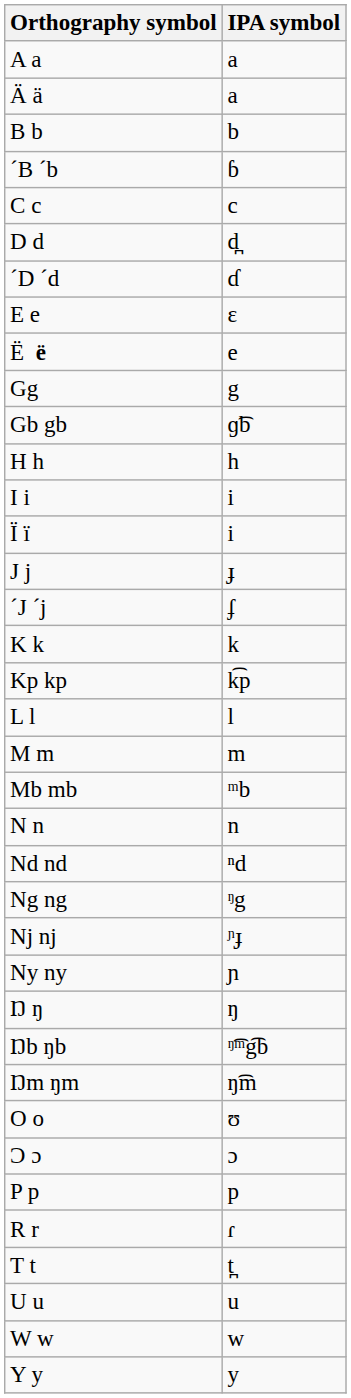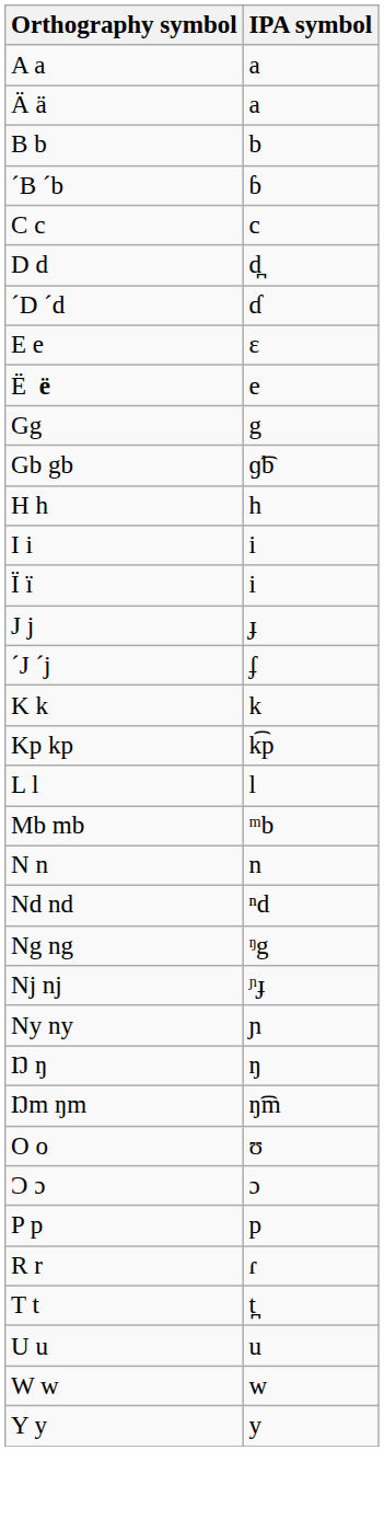 <table class="wikitable">
 <tr>
 <th>Orthography symbol</th>
 <th>IPA symbol</th>
 </tr>
 <tr>
 <td>A  a</td>
 <td>a</td>
 </tr>
 <tr>
 <td>Ä  ä</td>
 <td>a</td>
 </tr>
 <tr>
 <td>B  b</td>
 <td>b</td>
 </tr>
 <tr>
 <td>´B  ´b</td>
 <td>ɓ</td>
 </tr>
 <tr>
 <td>C  c</td>
 <td>c</td>
 </tr>
 <tr>
 <td>D  d</td>
 <td>d̪</td>
 </tr>
 <tr>
 <td>´D  ´d</td>
 <td>ɗ</td>
 </tr>
 <tr>
 <td>E  e</td>
 <td>ɛ</td>
 </tr>
 <tr>
 <td>Ë <strong> ë</strong></td>
 <td>e</td>
 </tr>
 <tr>
 <td>Gg</td>
 <td>g</td>
 </tr>
 <tr>
 <td>Gb gb</td>
 <td>ɡ͡b</td>
 </tr>
 <tr>
 <td>H h</td>
 <td>h</td>
 </tr>
 <tr>
 <td>I i</td>
 <td>i</td>
 </tr>
 <tr>
 <td>Ï ï</td>
 <td>i</td>
 </tr>
 <tr>
 <td>J j</td>
 <td>ɟ</td>
 </tr>
 <tr>
 <td>´J ´j</td>
 <td>ʄ</td>
 </tr>
 <tr>
 <td>K k</td>
 <td>k</td>
 </tr>
 <tr>
 <td>Kp kp</td>
 <td>k͡p</td>
 </tr>
 <tr>
 <td>L l</td>
 <td>l</td>
 </tr>
 <tr>
-<td>M m</td>
-<td>m</td>
-</tr>
-<tr>
 <td>Mb mb</td>
 <td>ᵐb</td>
 </tr>
 <tr>
 <td>N n</td>
 <td>n</td>
 </tr>
 <tr>
 <td>Nd nd</td>
 <td>ⁿd</td>
 </tr>
 <tr>
 <td>Ng ng</td>
 <td>ᵑg</td>
 </tr>
 <tr>
 <td>Nj nj</td>
 <td>ᶮɟ</td>
 </tr>
 <tr>
 <td>Ny ny</td>
 <td>ɲ</td>
 </tr>
 <tr>
 <td>Ŋ ŋ</td>
 <td>ŋ</td>
-</tr>
-<tr>
-<td>Ŋb ŋb</td>
-<td>ᵑ͡ᵐg͡b</td>
 </tr>
 <tr>
 <td>Ŋm ŋm</td>
 <td>ŋ͡m</td>
 </tr>
 <tr>
 <td>O o</td>
 <td>ʊ</td>
 </tr>
 <tr>
 <td>Ͻ ɔ</td>
 <td>ɔ</td>
 </tr>
 <tr>
 <td>P p</td>
 <td>p</td>
 </tr>
 <tr>
 <td>R r</td>
 <td>ɾ</td>
 </tr>
 <tr>
 <td>T t</td>
 <td>t̪</td>
 </tr>
 <tr>
 <td>U u</td>
 <td>u</td>
 </tr>
 <tr>
 <td>W w</td>
 <td>w</td>
 </tr>
 <tr>
 <td>Y y</td>
 <td>y</td>
 </tr>
 </table>
